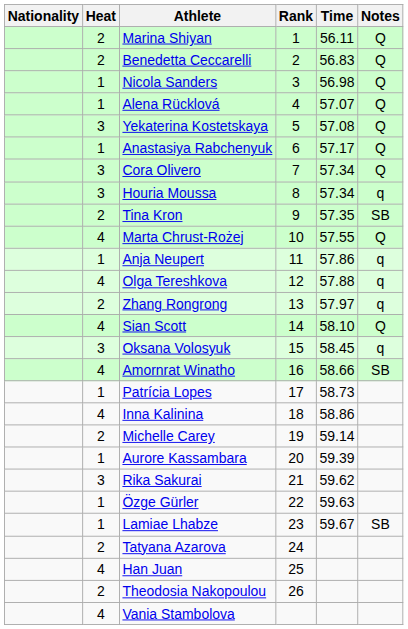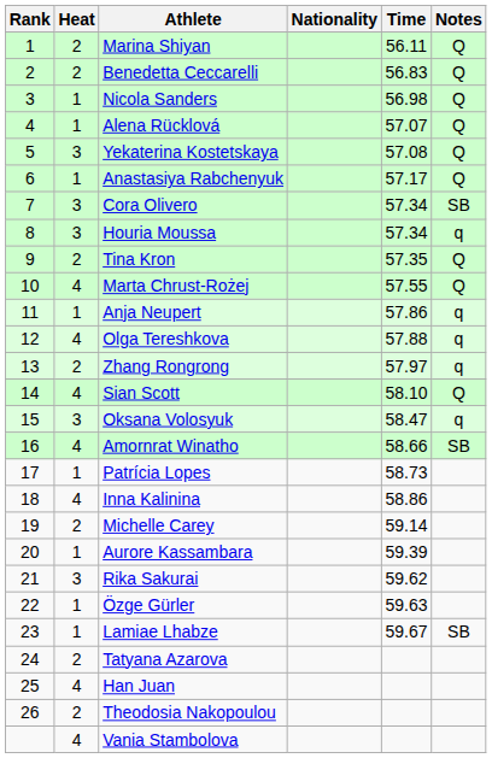 <table class="wikitable sortable" style="text-align:center;font-size:95%">
 <tr>
-<th>Nationality</th>
+<th>Rank</th>
 <th>Heat</th>
 <th>Athlete</th>
-<th>Rank</th>
+<th>Nationality</th>
 <th>Time</th>
 <th>Notes</th>
 </tr>
 <tr bgcolor=ccffcc>
-<td align=left></td>
+<td>1</td>
 <td>2</td>
 <td align="left"><a href='#'>Marina Shiyan</a></td>
-<td>1</td>
+<td align=left></td>
 <td>56.11</td>
 <td>Q</td>
 </tr>
 <tr bgcolor=ccffcc>
-<td align=left></td>
+<td>2</td>
 <td>2</td>
 <td align="left"><a href='#'>Benedetta Ceccarelli</a></td>
-<td>2</td>
+<td align=left></td>
 <td>56.83</td>
 <td>Q</td>
 </tr>
 <tr bgcolor=ccffcc>
-<td align=left></td>
+<td>3</td>
 <td>1</td>
 <td align="left"><a href='#'>Nicola Sanders</a></td>
-<td>3</td>
+<td align=left></td>
 <td>56.98</td>
 <td>Q</td>
 </tr>
 <tr bgcolor=ccffcc>
-<td align=left></td>
+<td>4</td>
 <td>1</td>
 <td align="left"><a href='#'>Alena Rücklová</a></td>
-<td>4</td>
+<td align=left></td>
 <td>57.07</td>
 <td>Q</td>
 </tr>
 <tr bgcolor=ccffcc>
-<td align=left></td>
+<td>5</td>
 <td>3</td>
 <td align="left"><a href='#'>Yekaterina Kostetskaya</a></td>
-<td>5</td>
+<td align=left></td>
 <td>57.08</td>
 <td>Q</td>
 </tr>
 <tr bgcolor=ccffcc>
-<td align=left></td>
+<td>6</td>
 <td>1</td>
 <td align="left"><a href='#'>Anastasiya Rabchenyuk</a></td>
-<td>6</td>
+<td align=left></td>
 <td>57.17</td>
 <td>Q</td>
 </tr>
 <tr bgcolor=ccffcc>
-<td align=left></td>
+<td>7</td>
 <td>3</td>
 <td align="left"><a href='#'>Cora Olivero</a></td>
-<td>7</td>
+<td align=left></td>
 <td>57.34</td>
-<td>Q</td>
+<td>SB</td>
 </tr>
 <tr bgcolor=ccffcc>
-<td align=left></td>
+<td>8</td>
 <td>3</td>
 <td align="left"><a href='#'>Houria Moussa</a></td>
-<td>8</td>
+<td align=left></td>
 <td>57.34</td>
 <td>q</td>
 </tr>
 <tr bgcolor=ccffcc>
-<td align=left></td>
+<td>9</td>
 <td>2</td>
 <td align="left"><a href='#'>Tina Kron</a></td>
-<td>9</td>
+<td align=left></td>
 <td>57.35</td>
-<td>SB</td>
+<td>Q</td>
 </tr>
 <tr bgcolor=ccffcc>
-<td align=left></td>
+<td>10</td>
 <td>4</td>
 <td align="left"><a href='#'>Marta Chrust-Rożej</a></td>
-<td>10</td>
+<td align=left></td>
 <td>57.55</td>
 <td>Q</td>
 </tr>
 <tr bgcolor=ddffdd>
-<td align=left></td>
+<td>11</td>
 <td>1</td>
 <td align="left"><a href='#'>Anja Neupert</a></td>
-<td>11</td>
+<td align=left></td>
 <td>57.86</td>
 <td>q</td>
 </tr>
 <tr bgcolor=ddffdd>
-<td align=left></td>
+<td>12</td>
 <td>4</td>
 <td align="left"><a href='#'>Olga Tereshkova</a></td>
-<td>12</td>
+<td align=left></td>
 <td>57.88</td>
 <td>q</td>
 </tr>
 <tr bgcolor=ddffdd>
-<td align=left></td>
+<td>13</td>
 <td>2</td>
 <td align="left"><a href='#'>Zhang Rongrong</a></td>
-<td>13</td>
+<td align=left></td>
 <td>57.97</td>
 <td>q</td>
 </tr>
 <tr bgcolor=ccffcc>
-<td align=left></td>
+<td>14</td>
 <td>4</td>
 <td align="left"><a href='#'>Sian Scott</a></td>
-<td>14</td>
+<td align=left></td>
 <td>58.10</td>
 <td>Q</td>
 </tr>
 <tr bgcolor=ddffdd>
-<td align=left></td>
+<td>15</td>
 <td>3</td>
 <td align="left"><a href='#'>Oksana Volosyuk</a></td>
-<td>15</td>
-<td>58.45</td>
+<td align=left></td>
+<td>58.47</td>
 <td>q</td>
 </tr>
 <tr bgcolor=ccffcc>
-<td align=left></td>
+<td>16</td>
 <td>4</td>
 <td align="left"><a href='#'>Amornrat Winatho</a></td>
-<td>16</td>
+<td align=left></td>
 <td>58.66</td>
 <td>SB</td>
 </tr>
 <tr>
-<td align=left></td>
+<td>17</td>
 <td>1</td>
 <td align="left"><a href='#'>Patrícia Lopes</a></td>
-<td>17</td>
+<td align=left></td>
 <td>58.73</td>
 <td></td>
 </tr>
 <tr>
-<td align=left></td>
+<td>18</td>
 <td>4</td>
 <td align="left"><a href='#'>Inna Kalinina</a></td>
-<td>18</td>
+<td align=left></td>
 <td>58.86</td>
 <td></td>
 </tr>
 <tr>
-<td align=left></td>
+<td>19</td>
 <td>2</td>
 <td align="left"><a href='#'>Michelle Carey</a></td>
-<td>19</td>
+<td align=left></td>
 <td>59.14</td>
 <td></td>
 </tr>
 <tr>
-<td align=left></td>
+<td>20</td>
 <td>1</td>
 <td align="left"><a href='#'>Aurore Kassambara</a></td>
-<td>20</td>
+<td align=left></td>
 <td>59.39</td>
 <td></td>
 </tr>
 <tr>
-<td align=left></td>
+<td>21</td>
 <td>3</td>
 <td align="left"><a href='#'>Rika Sakurai</a></td>
-<td>21</td>
+<td align=left></td>
 <td>59.62</td>
 <td></td>
 </tr>
 <tr>
-<td align=left></td>
+<td>22</td>
 <td>1</td>
 <td align="left"><a href='#'>Özge Gürler</a></td>
-<td>22</td>
+<td align=left></td>
 <td>59.63</td>
 <td></td>
 </tr>
 <tr>
-<td align=left></td>
+<td>23</td>
 <td>1</td>
 <td align="left"><a href='#'>Lamiae Lhabze</a></td>
-<td>23</td>
+<td align=left></td>
 <td>59.67</td>
 <td>SB</td>
 </tr>
 <tr>
-<td align=left></td>
+<td>24</td>
 <td>2</td>
 <td align="left"><a href='#'>Tatyana Azarova</a></td>
-<td>24</td>
+<td align=left></td>
 <td></td>
 <td></td>
 </tr>
 <tr>
-<td align=left></td>
+<td>25</td>
 <td>4</td>
 <td align="left"><a href='#'>Han Juan</a></td>
-<td>25</td>
+<td align=left></td>
 <td></td>
 <td></td>
 </tr>
 <tr>
-<td align=left></td>
+<td>26</td>
 <td>2</td>
 <td align="left"><a href='#'>Theodosia Nakopoulou</a></td>
-<td>26</td>
+<td align=left></td>
 <td></td>
 <td></td>
 </tr>
 <tr>
-<td align=left></td>
+<td></td>
 <td>4</td>
 <td align="left"><a href='#'>Vania Stambolova</a></td>
-<td></td>
+<td align=left></td>
 <td></td>
 <td></td>
 </tr>
 </table>
